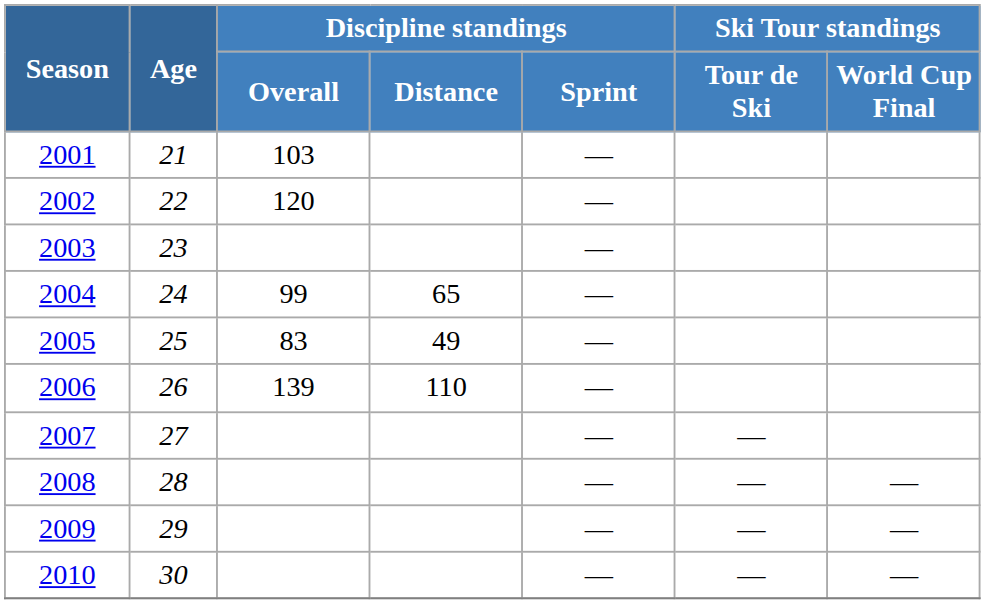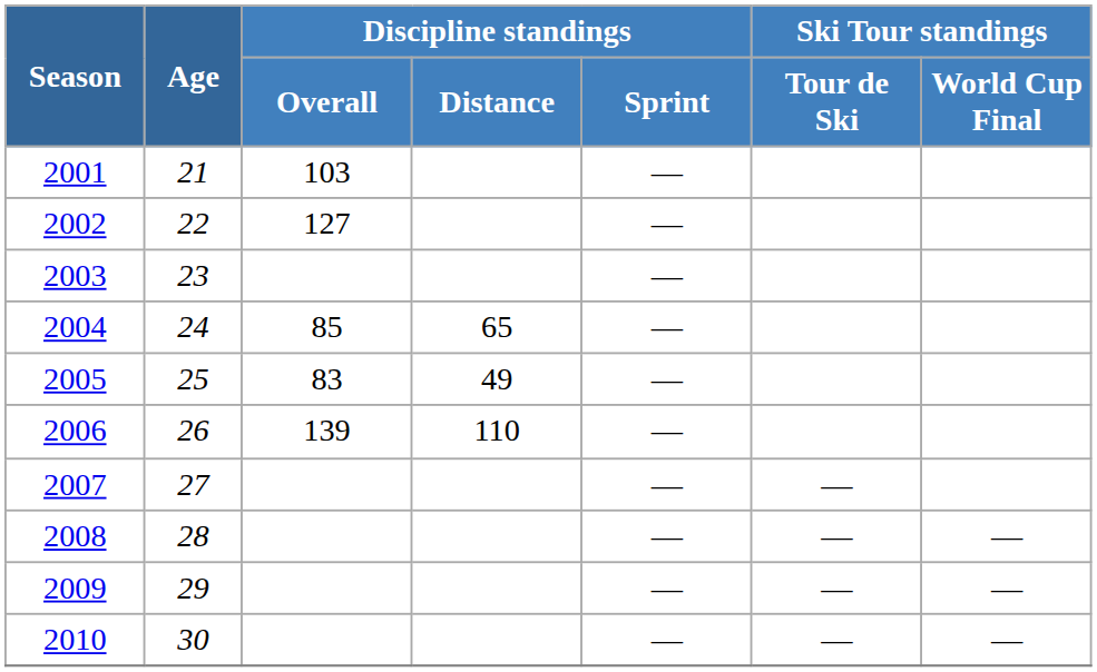 <table class="wikitable" style="font-size:95%; text-align:center; border:grey solid 1px; border-collapse:collapse; background:#ffffff;">
 <tr>
 <th style="background-color:#369; color:white; width:60px;" rowspan="2"> Season </th>
 <th style="background-color:#369; color:white; width:40px;" rowspan="2"> Age </th>
 <th style="background-color:#4180be; color:white;" colspan="3">Discipline standings</th>
 <th style="background-color:#4180be; color:white;" colspan="2">Ski Tour standings</th>
 </tr>
 <tr>
 <th style="background-color:#4180be; color:white; width:75px;">Overall</th>
 <th style="background-color:#4180be; color:white; width:75px;">Distance</th>
 <th style="background-color:#4180be; color:white; width:75px;">Sprint</th>
 <th style="background-color:#4180be; color:white; width:75px;">Tour de<br>Ski</th>
 <th style="background-color:#4180be; color:white; width:75px;">World Cup<br>Final</th>
 </tr>
 <tr>
 <td><a href='#'>2001</a></td>
 <td><em>21</em></td>
 <td>103</td>
 <td></td>
 <td>—</td>
 <td></td>
 <td></td>
 </tr>
 <tr>
 <td><a href='#'>2002</a></td>
 <td><em>22</em></td>
-<td>120</td>
+<td>127</td>
 <td></td>
 <td>—</td>
 <td></td>
 <td></td>
 </tr>
 <tr>
 <td><a href='#'>2003</a></td>
 <td><em>23</em></td>
 <td></td>
 <td></td>
 <td>—</td>
 <td></td>
 <td></td>
 </tr>
 <tr>
 <td><a href='#'>2004</a></td>
 <td><em>24</em></td>
-<td>99</td>
+<td>85</td>
 <td>65</td>
 <td>—</td>
 <td></td>
 <td></td>
 </tr>
 <tr>
 <td><a href='#'>2005</a></td>
 <td><em>25</em></td>
 <td>83</td>
 <td>49</td>
 <td>—</td>
 <td></td>
 <td></td>
 </tr>
 <tr>
 <td><a href='#'>2006</a></td>
 <td><em>26</em></td>
 <td>139</td>
 <td>110</td>
 <td>—</td>
 <td></td>
 <td></td>
 </tr>
 <tr>
 <td><a href='#'>2007</a></td>
 <td><em>27</em></td>
 <td></td>
 <td></td>
 <td>—</td>
 <td>—</td>
 <td></td>
 </tr>
 <tr>
 <td><a href='#'>2008</a></td>
 <td><em>28</em></td>
 <td></td>
 <td></td>
 <td>—</td>
 <td>—</td>
 <td>—</td>
 </tr>
 <tr>
 <td><a href='#'>2009</a></td>
 <td><em>29</em></td>
 <td></td>
 <td></td>
 <td>—</td>
 <td>—</td>
 <td>—</td>
 </tr>
 <tr>
 <td><a href='#'>2010</a></td>
 <td><em>30</em></td>
 <td></td>
 <td></td>
 <td>—</td>
 <td>—</td>
 <td>—</td>
 </tr>
 <tr>
 </tr>
 </table>
